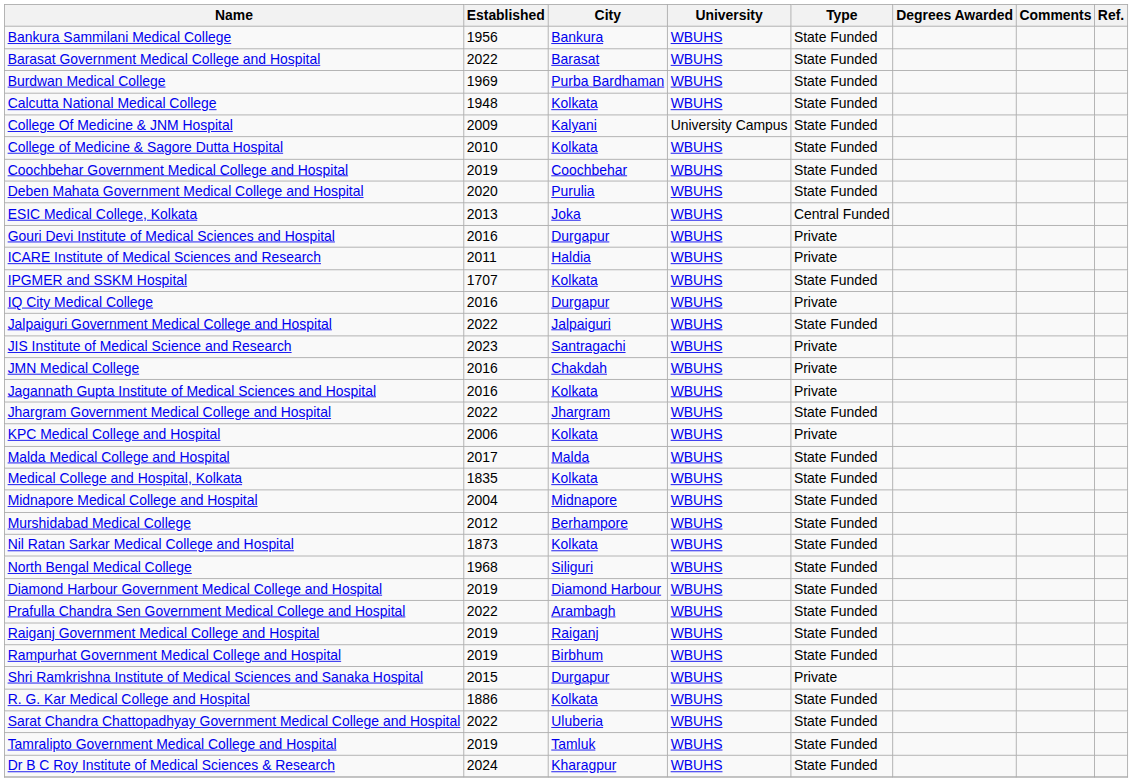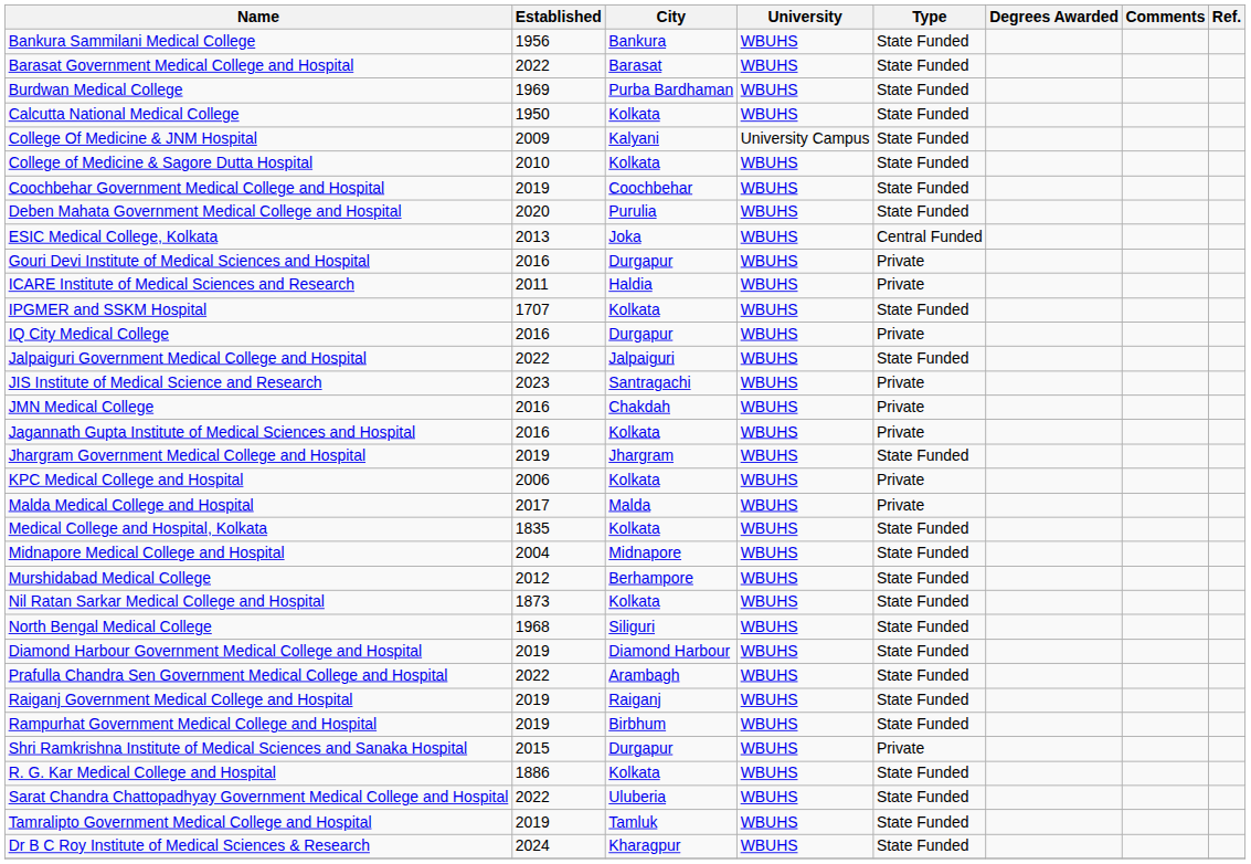 <table class="wikitable sortable">
 <tr>
 <th>Name</th>
 <th>Established</th>
 <th>City</th>
 <th>University</th>
 <th>Type</th>
 <th>Degrees Awarded</th>
 <th>Comments</th>
 <th>Ref.</th>
 </tr>
 <tr>
 <td><a href='#'>Bankura Sammilani Medical College</a></td>
 <td>1956</td>
 <td><a href='#'>Bankura</a></td>
 <td><a href='#'>WBUHS</a></td>
 <td>State Funded</td>
 <td></td>
 <td></td>
 <td></td>
 </tr>
 <tr>
 <td><a href='#'>Barasat Government Medical College and Hospital</a></td>
 <td>2022</td>
 <td><a href='#'>Barasat</a></td>
 <td><a href='#'>WBUHS</a></td>
 <td>State Funded</td>
 <td></td>
 <td></td>
 <td></td>
 </tr>
 <tr>
 <td><a href='#'>Burdwan Medical College</a></td>
 <td>1969</td>
 <td><a href='#'>Purba Bardhaman</a></td>
 <td><a href='#'>WBUHS</a></td>
 <td>State Funded</td>
 <td></td>
 <td></td>
 <td></td>
 </tr>
 <tr>
 <td><a href='#'>Calcutta National Medical College</a></td>
-<td>1948</td>
+<td>1950</td>
 <td><a href='#'>Kolkata</a></td>
 <td><a href='#'>WBUHS</a></td>
 <td>State Funded</td>
 <td></td>
 <td></td>
 <td></td>
 </tr>
 <tr>
 <td><a href='#'>College Of Medicine & JNM Hospital</a></td>
 <td>2009</td>
 <td><a href='#'>Kalyani</a></td>
 <td>University Campus</td>
 <td>State Funded</td>
 <td></td>
 <td></td>
 <td></td>
 </tr>
 <tr>
 <td><a href='#'>College of Medicine & Sagore Dutta Hospital</a></td>
 <td>2010</td>
 <td><a href='#'>Kolkata</a></td>
 <td><a href='#'>WBUHS</a></td>
 <td>State Funded</td>
 <td></td>
 <td></td>
 <td></td>
 </tr>
 <tr>
 <td><a href='#'>Coochbehar Government Medical College and Hospital</a></td>
 <td>2019</td>
 <td><a href='#'>Coochbehar</a></td>
 <td><a href='#'>WBUHS</a></td>
 <td>State Funded</td>
 <td></td>
 <td></td>
 <td></td>
 </tr>
 <tr>
 <td><a href='#'>Deben Mahata Government Medical College and Hospital</a></td>
 <td>2020</td>
 <td><a href='#'>Purulia</a></td>
 <td><a href='#'>WBUHS</a></td>
 <td>State Funded</td>
 <td></td>
 <td></td>
 <td></td>
 </tr>
 <tr>
 <td><a href='#'>ESIC Medical College, Kolkata</a></td>
 <td>2013</td>
 <td><a href='#'>Joka</a></td>
 <td><a href='#'>WBUHS</a></td>
 <td>Central Funded</td>
 <td></td>
 <td></td>
 <td></td>
 </tr>
 <tr>
 <td><a href='#'>Gouri Devi Institute of Medical Sciences and Hospital</a></td>
 <td>2016</td>
 <td><a href='#'>Durgapur</a></td>
 <td><a href='#'>WBUHS</a></td>
 <td>Private</td>
 <td></td>
 <td></td>
 <td></td>
 </tr>
 <tr>
 <td><a href='#'>ICARE Institute of Medical Sciences and Research</a></td>
 <td>2011</td>
 <td><a href='#'>Haldia</a></td>
 <td><a href='#'>WBUHS</a></td>
 <td>Private</td>
 <td></td>
 <td></td>
 <td></td>
 </tr>
 <tr>
 <td><a href='#'>IPGMER and SSKM Hospital</a></td>
 <td>1707</td>
 <td><a href='#'>Kolkata</a></td>
 <td><a href='#'>WBUHS</a></td>
 <td>State Funded</td>
 <td></td>
 <td></td>
 <td></td>
 </tr>
 <tr>
 <td><a href='#'>IQ City Medical College</a></td>
 <td>2016</td>
 <td><a href='#'>Durgapur</a></td>
 <td><a href='#'>WBUHS</a></td>
 <td>Private</td>
 <td></td>
 <td></td>
 <td></td>
 </tr>
 <tr>
 <td><a href='#'>Jalpaiguri Government Medical College and Hospital</a></td>
 <td>2022</td>
 <td><a href='#'>Jalpaiguri</a></td>
 <td><a href='#'>WBUHS</a></td>
 <td>State Funded</td>
 <td></td>
 <td></td>
 <td></td>
 </tr>
 <tr>
 <td><a href='#'>JIS Institute of Medical Science and Research</a></td>
 <td>2023</td>
 <td><a href='#'>Santragachi</a></td>
 <td><a href='#'>WBUHS</a></td>
 <td>Private</td>
 <td></td>
 <td></td>
 <td></td>
 </tr>
 <tr>
 <td><a href='#'>JMN Medical College</a></td>
 <td>2016</td>
 <td><a href='#'>Chakdah</a></td>
 <td><a href='#'>WBUHS</a></td>
 <td>Private</td>
 <td></td>
 <td></td>
 <td></td>
 </tr>
 <tr>
 <td><a href='#'>Jagannath Gupta Institute of Medical Sciences and Hospital</a></td>
 <td>2016</td>
 <td><a href='#'>Kolkata</a></td>
 <td><a href='#'>WBUHS</a></td>
 <td>Private</td>
 <td></td>
 <td></td>
 <td></td>
 </tr>
 <tr>
 <td><a href='#'>Jhargram Government Medical College and Hospital</a></td>
-<td>2022</td>
+<td>2019</td>
 <td><a href='#'>Jhargram</a></td>
 <td><a href='#'>WBUHS</a></td>
 <td>State Funded</td>
 <td></td>
 <td></td>
 <td></td>
 </tr>
 <tr>
 <td><a href='#'>KPC Medical College and Hospital</a></td>
 <td>2006</td>
 <td><a href='#'>Kolkata</a></td>
 <td><a href='#'>WBUHS</a></td>
 <td>Private</td>
 <td></td>
 <td></td>
 <td></td>
 </tr>
 <tr>
 <td><a href='#'>Malda Medical College and Hospital</a></td>
 <td>2017</td>
 <td><a href='#'>Malda</a></td>
 <td><a href='#'>WBUHS</a></td>
-<td>State Funded</td>
+<td>Private</td>
 <td></td>
 <td></td>
 <td></td>
 </tr>
 <tr>
 <td><a href='#'>Medical College and Hospital, Kolkata</a></td>
 <td>1835</td>
 <td><a href='#'>Kolkata</a></td>
 <td><a href='#'>WBUHS</a></td>
 <td>State Funded</td>
 <td></td>
 <td></td>
 <td></td>
 </tr>
 <tr>
 <td><a href='#'>Midnapore Medical College and Hospital</a></td>
 <td>2004</td>
 <td><a href='#'>Midnapore</a></td>
 <td><a href='#'>WBUHS</a></td>
 <td>State Funded</td>
 <td></td>
 <td></td>
 <td></td>
 </tr>
 <tr>
 <td><a href='#'>Murshidabad Medical College</a></td>
 <td>2012</td>
 <td><a href='#'>Berhampore</a></td>
 <td><a href='#'>WBUHS</a></td>
 <td>State Funded</td>
 <td></td>
 <td></td>
 <td></td>
 </tr>
 <tr>
 <td><a href='#'>Nil Ratan Sarkar Medical College and Hospital</a></td>
 <td>1873</td>
 <td><a href='#'>Kolkata</a></td>
 <td><a href='#'>WBUHS</a></td>
 <td>State Funded</td>
 <td></td>
 <td></td>
 <td></td>
 </tr>
 <tr>
 <td><a href='#'>North Bengal Medical College</a></td>
 <td>1968</td>
 <td><a href='#'>Siliguri</a></td>
 <td><a href='#'>WBUHS</a></td>
 <td>State Funded</td>
 <td></td>
 <td></td>
 <td></td>
 </tr>
 <tr>
 <td><a href='#'>Diamond Harbour Government Medical College and Hospital</a></td>
 <td>2019</td>
 <td><a href='#'>Diamond Harbour</a></td>
 <td><a href='#'>WBUHS</a></td>
 <td>State Funded</td>
 <td></td>
 <td></td>
 </tr>
 <tr>
 <td><a href='#'>Prafulla Chandra Sen Government Medical College and Hospital</a></td>
 <td>2022</td>
 <td><a href='#'>Arambagh</a></td>
 <td><a href='#'>WBUHS</a></td>
 <td>State Funded</td>
 <td></td>
 <td></td>
 <td></td>
 </tr>
 <tr>
 <td><a href='#'>Raiganj Government Medical College and Hospital</a></td>
 <td>2019</td>
 <td><a href='#'>Raiganj</a></td>
 <td><a href='#'>WBUHS</a></td>
 <td>State Funded</td>
 <td></td>
 <td></td>
 <td></td>
 </tr>
 <tr>
 <td><a href='#'>Rampurhat Government Medical College and Hospital</a></td>
 <td>2019</td>
 <td><a href='#'>Birbhum</a></td>
 <td><a href='#'>WBUHS</a></td>
 <td>State Funded</td>
 <td></td>
 <td></td>
 <td></td>
 </tr>
 <tr>
 <td><a href='#'>Shri Ramkrishna Institute of Medical Sciences and Sanaka Hospital</a></td>
 <td>2015</td>
 <td><a href='#'>Durgapur</a></td>
 <td><a href='#'>WBUHS</a></td>
 <td>Private</td>
 <td></td>
 <td></td>
 <td></td>
 </tr>
 <tr>
 <td><a href='#'>R. G. Kar Medical College and Hospital</a></td>
 <td>1886</td>
 <td><a href='#'>Kolkata</a></td>
 <td><a href='#'>WBUHS</a></td>
 <td>State Funded</td>
 <td></td>
 <td></td>
 <td></td>
 </tr>
 <tr>
 <td><a href='#'>Sarat Chandra Chattopadhyay Government Medical College and Hospital</a></td>
 <td>2022</td>
 <td><a href='#'>Uluberia</a></td>
 <td><a href='#'>WBUHS</a></td>
 <td>State Funded</td>
 <td></td>
 <td></td>
 <td></td>
 </tr>
 <tr>
 <td><a href='#'>Tamralipto Government Medical College and Hospital</a></td>
 <td>2019</td>
 <td><a href='#'>Tamluk</a></td>
 <td><a href='#'>WBUHS</a></td>
 <td>State Funded</td>
 <td></td>
 <td></td>
 <td></td>
 </tr>
 <tr>
 <td><a href='#'>Dr B C Roy Institute of Medical Sciences & Research</a></td>
 <td>2024</td>
 <td><a href='#'>Kharagpur</a></td>
 <td><a href='#'>WBUHS</a></td>
 <td>State Funded</td>
 <td></td>
 <td></td>
 <td></td>
 </tr>
 <tr>
 </tr>
 </table>
